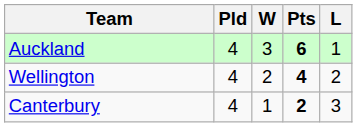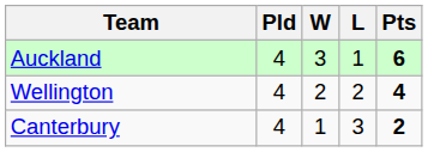 <table class="wikitable" style="text-align:center;">
 <tr>
 <th width=175>Team</th>
 <th width=20 abbr="Played">Pld</th>
 <th width=20 abbr="Won">W</th>
+<th width=20 abbr="Lost">L</th>
 <th width=20 abbr="Points">Pts</th>
-<th width=20 abbr="Lost">L</th>
 </tr>
 <tr style="background: #ccffcc;">
 <td style="text-align:left;"><a href='#'>Auckland</a></td>
 <td>4</td>
 <td>3</td>
+<td>1</td>
 <td><strong>6</strong></td>
-<td>1</td>
 </tr>
 <tr>
 <td style="text-align:left;"><a href='#'>Wellington</a></td>
 <td>4</td>
 <td>2</td>
+<td>2</td>
 <td><strong>4</strong></td>
-<td>2</td>
 </tr>
 <tr>
 <td style="text-align:left;"><a href='#'>Canterbury</a></td>
 <td>4</td>
 <td>1</td>
+<td>3</td>
 <td><strong>2</strong></td>
-<td>3</td>
 </tr>
 </table>
